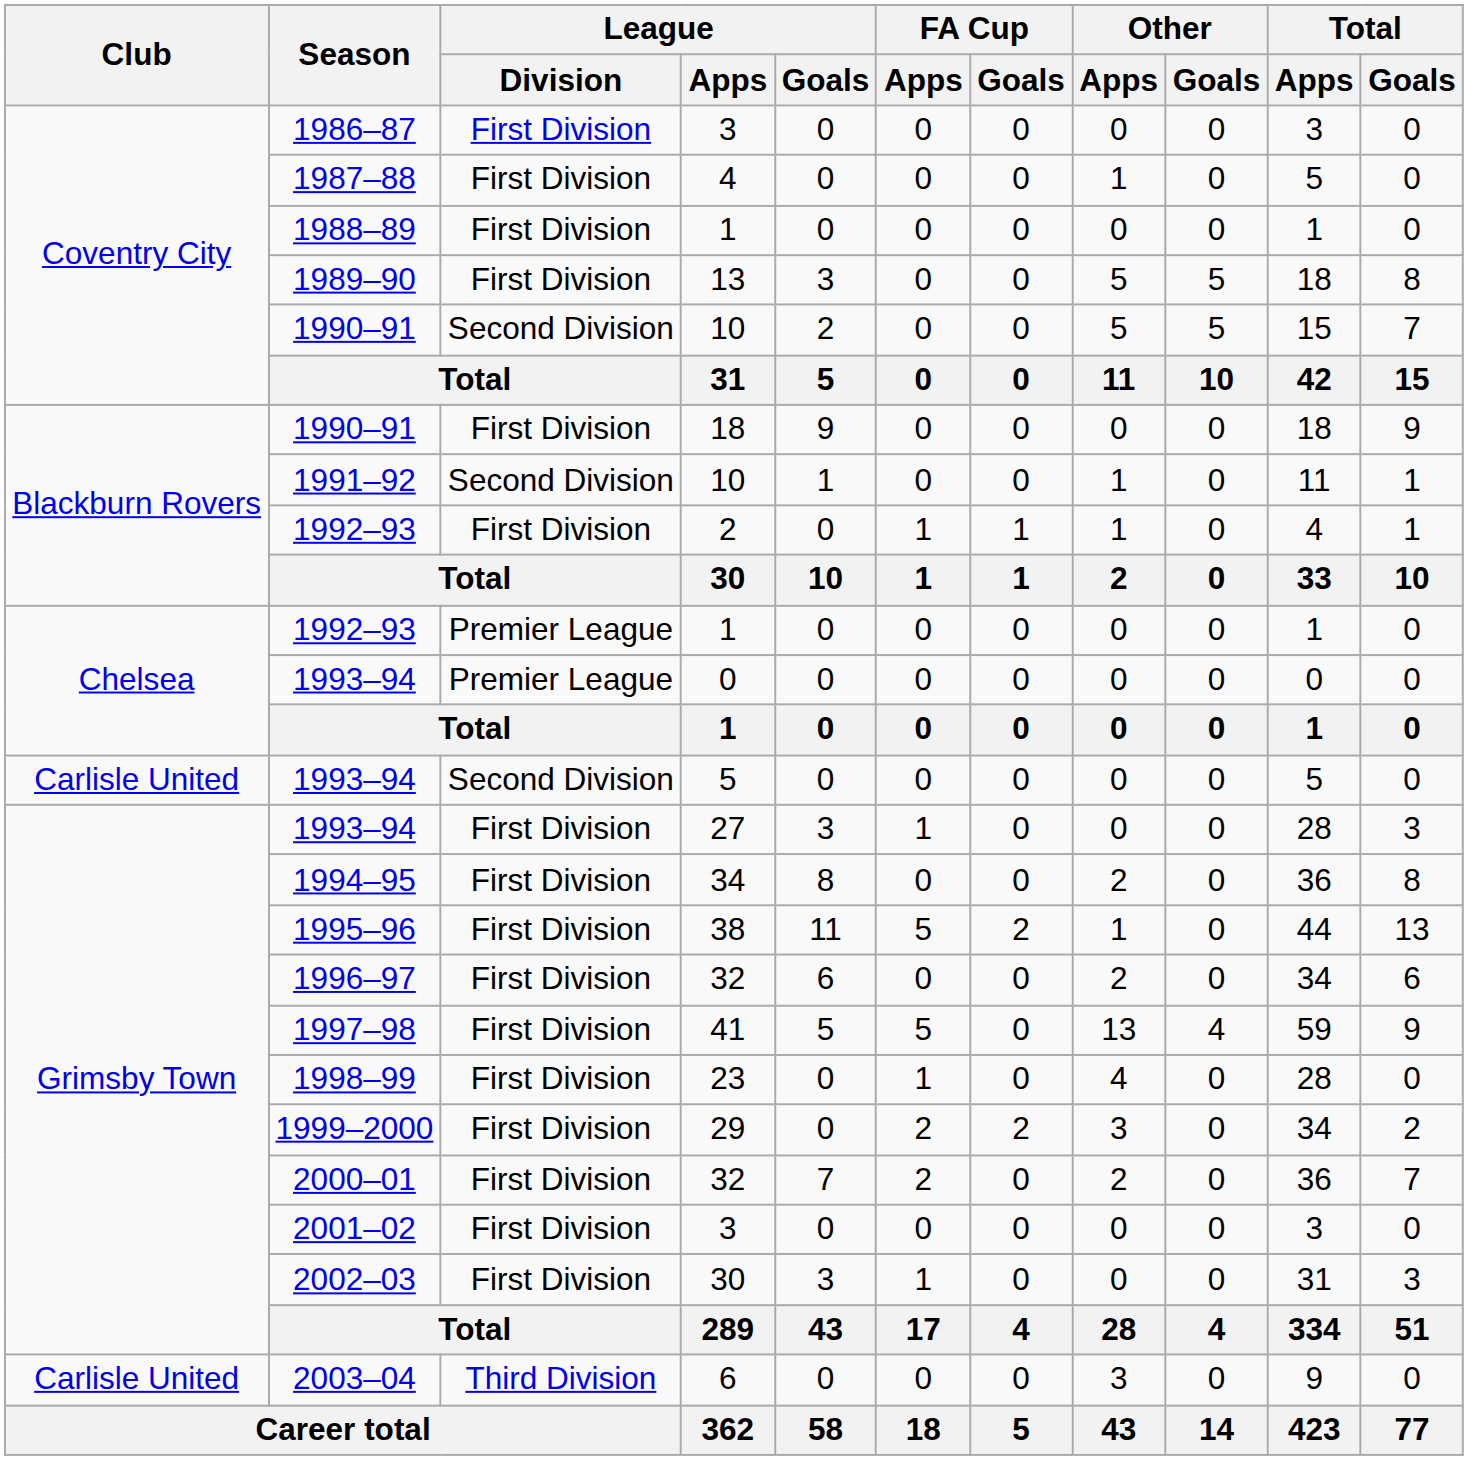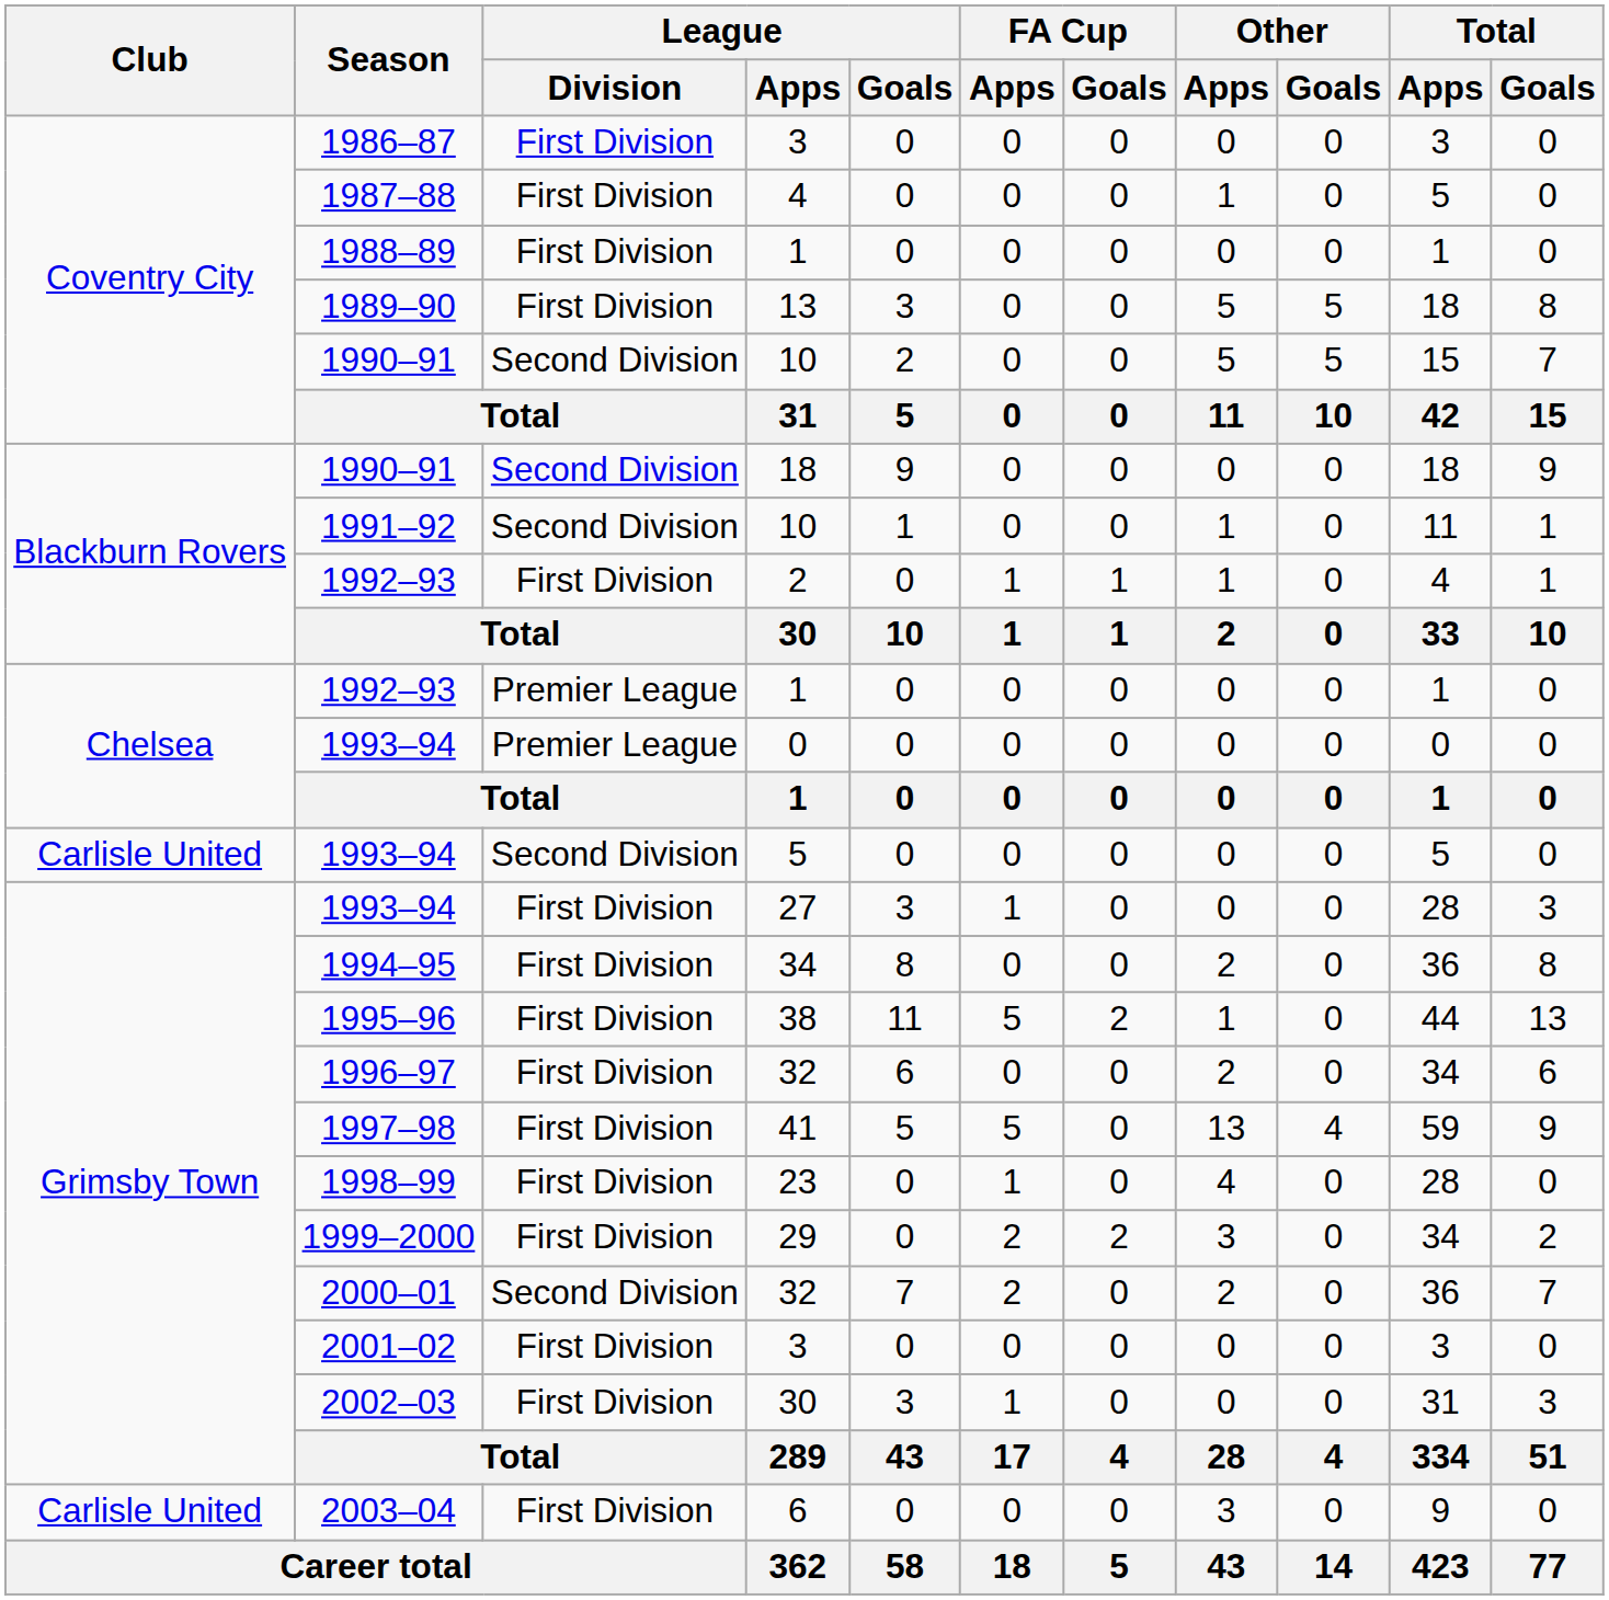 <table class="wikitable" style="text-align:center">
 <tr>
 <th rowspan="2">Club</th>
 <th rowspan="2">Season</th>
 <th colspan="3">League</th>
 <th colspan="2">FA Cup</th>
 <th colspan="2">Other</th>
 <th colspan="2">Total</th>
 </tr>
 <tr>
 <th>Division</th>
 <th>Apps</th>
 <th>Goals</th>
 <th>Apps</th>
 <th>Goals</th>
 <th>Apps</th>
 <th>Goals</th>
 <th>Apps</th>
 <th>Goals</th>
 </tr>
 <tr>
 <td rowspan="6"><a href='#'>Coventry City</a></td>
 <td><a href='#'>1986–87</a></td>
 <td><a href='#'>First Division</a></td>
 <td>3</td>
 <td>0</td>
 <td>0</td>
 <td>0</td>
 <td>0</td>
 <td>0</td>
 <td>3</td>
 <td>0</td>
 </tr>
 <tr>
 <td><a href='#'>1987–88</a></td>
 <td>First Division</td>
 <td>4</td>
 <td>0</td>
 <td>0</td>
 <td>0</td>
 <td>1</td>
 <td>0</td>
 <td>5</td>
 <td>0</td>
 </tr>
 <tr>
 <td><a href='#'>1988–89</a></td>
 <td>First Division</td>
 <td>1</td>
 <td>0</td>
 <td>0</td>
 <td>0</td>
 <td>0</td>
 <td>0</td>
 <td>1</td>
 <td>0</td>
 </tr>
 <tr>
 <td><a href='#'>1989–90</a></td>
 <td>First Division</td>
 <td>13</td>
 <td>3</td>
 <td>0</td>
 <td>0</td>
 <td>5</td>
 <td>5</td>
 <td>18</td>
 <td>8</td>
 </tr>
 <tr>
 <td><a href='#'>1990–91</a></td>
 <td>Second Division</td>
 <td>10</td>
 <td>2</td>
 <td>0</td>
 <td>0</td>
 <td>5</td>
 <td>5</td>
 <td>15</td>
 <td>7</td>
 </tr>
 <tr>
 <th colspan="2">Total</th>
 <th>31</th>
 <th>5</th>
 <th>0</th>
 <th>0</th>
 <th>11</th>
 <th>10</th>
 <th>42</th>
 <th>15</th>
 </tr>
 <tr>
 <td rowspan="4"><a href='#'>Blackburn Rovers</a></td>
 <td><a href='#'>1990–91</a></td>
-<td>First Division</td>
+<td><a href='#'>Second Division</a></td>
 <td>18</td>
 <td>9</td>
 <td>0</td>
 <td>0</td>
 <td>0</td>
 <td>0</td>
 <td>18</td>
 <td>9</td>
 </tr>
 <tr>
 <td><a href='#'>1991–92</a></td>
 <td>Second Division</td>
 <td>10</td>
 <td>1</td>
 <td>0</td>
 <td>0</td>
 <td>1</td>
 <td>0</td>
 <td>11</td>
 <td>1</td>
 </tr>
 <tr>
 <td><a href='#'>1992–93</a></td>
 <td>First Division</td>
 <td>2</td>
 <td>0</td>
 <td>1</td>
 <td>1</td>
 <td>1</td>
 <td>0</td>
 <td>4</td>
 <td>1</td>
 </tr>
 <tr>
 <th colspan="2">Total</th>
 <th>30</th>
 <th>10</th>
 <th>1</th>
 <th>1</th>
 <th>2</th>
 <th>0</th>
 <th>33</th>
 <th>10</th>
 </tr>
 <tr>
 <td rowspan="3"><a href='#'>Chelsea</a></td>
 <td><a href='#'>1992–93</a></td>
 <td>Premier League</td>
 <td>1</td>
 <td>0</td>
 <td>0</td>
 <td>0</td>
 <td>0</td>
 <td>0</td>
 <td>1</td>
 <td>0</td>
 </tr>
 <tr>
 <td><a href='#'>1993–94</a></td>
 <td>Premier League</td>
 <td>0</td>
 <td>0</td>
 <td>0</td>
 <td>0</td>
 <td>0</td>
 <td>0</td>
 <td>0</td>
 <td>0</td>
 </tr>
 <tr>
 <th colspan="2">Total</th>
 <th>1</th>
 <th>0</th>
 <th>0</th>
 <th>0</th>
 <th>0</th>
 <th>0</th>
 <th>1</th>
 <th>0</th>
 </tr>
 <tr>
 <td><a href='#'>Carlisle United</a></td>
 <td><a href='#'>1993–94</a></td>
 <td>Second Division</td>
 <td>5</td>
 <td>0</td>
 <td>0</td>
 <td>0</td>
 <td>0</td>
 <td>0</td>
 <td>5</td>
 <td>0</td>
 </tr>
 <tr>
 <td rowspan="11"><a href='#'>Grimsby Town</a></td>
 <td><a href='#'>1993–94</a></td>
 <td>First Division</td>
 <td>27</td>
 <td>3</td>
 <td>1</td>
 <td>0</td>
 <td>0</td>
 <td>0</td>
 <td>28</td>
 <td>3</td>
 </tr>
 <tr>
 <td><a href='#'>1994–95</a></td>
 <td>First Division</td>
 <td>34</td>
 <td>8</td>
 <td>0</td>
 <td>0</td>
 <td>2</td>
 <td>0</td>
 <td>36</td>
 <td>8</td>
 </tr>
 <tr>
 <td><a href='#'>1995–96</a></td>
 <td>First Division</td>
 <td>38</td>
 <td>11</td>
 <td>5</td>
 <td>2</td>
 <td>1</td>
 <td>0</td>
 <td>44</td>
 <td>13</td>
 </tr>
 <tr>
 <td><a href='#'>1996–97</a></td>
 <td>First Division</td>
 <td>32</td>
 <td>6</td>
 <td>0</td>
 <td>0</td>
 <td>2</td>
 <td>0</td>
 <td>34</td>
 <td>6</td>
 </tr>
 <tr>
 <td><a href='#'>1997–98</a></td>
 <td>First Division</td>
 <td>41</td>
 <td>5</td>
 <td>5</td>
 <td>0</td>
 <td>13</td>
 <td>4</td>
 <td>59</td>
 <td>9</td>
 </tr>
 <tr>
 <td><a href='#'>1998–99</a></td>
 <td>First Division</td>
 <td>23</td>
 <td>0</td>
 <td>1</td>
 <td>0</td>
 <td>4</td>
 <td>0</td>
 <td>28</td>
 <td>0</td>
 </tr>
 <tr>
 <td><a href='#'>1999–2000</a></td>
 <td>First Division</td>
 <td>29</td>
 <td>0</td>
 <td>2</td>
 <td>2</td>
 <td>3</td>
 <td>0</td>
 <td>34</td>
 <td>2</td>
 </tr>
 <tr>
 <td><a href='#'>2000–01</a></td>
-<td>First Division</td>
+<td>Second Division</td>
 <td>32</td>
 <td>7</td>
 <td>2</td>
 <td>0</td>
 <td>2</td>
 <td>0</td>
 <td>36</td>
 <td>7</td>
 </tr>
 <tr>
 <td><a href='#'>2001–02</a></td>
 <td>First Division</td>
 <td>3</td>
 <td>0</td>
 <td>0</td>
 <td>0</td>
 <td>0</td>
 <td>0</td>
 <td>3</td>
 <td>0</td>
 </tr>
 <tr>
 <td><a href='#'>2002–03</a></td>
 <td>First Division</td>
 <td>30</td>
 <td>3</td>
 <td>1</td>
 <td>0</td>
 <td>0</td>
 <td>0</td>
 <td>31</td>
 <td>3</td>
 </tr>
 <tr>
 <th colspan="2">Total</th>
 <th>289</th>
 <th>43</th>
 <th>17</th>
 <th>4</th>
 <th>28</th>
 <th>4</th>
 <th>334</th>
 <th>51</th>
 </tr>
 <tr>
 <td><a href='#'>Carlisle United</a></td>
 <td><a href='#'>2003–04</a></td>
-<td><a href='#'>Third Division</a></td>
+<td>First Division</td>
 <td>6</td>
 <td>0</td>
 <td>0</td>
 <td>0</td>
 <td>3</td>
 <td>0</td>
 <td>9</td>
 <td>0</td>
 </tr>
 <tr>
 <th colspan="3">Career total</th>
 <th>362</th>
 <th>58</th>
 <th>18</th>
 <th>5</th>
 <th>43</th>
 <th>14</th>
 <th>423</th>
 <th>77</th>
 </tr>
 </table>
